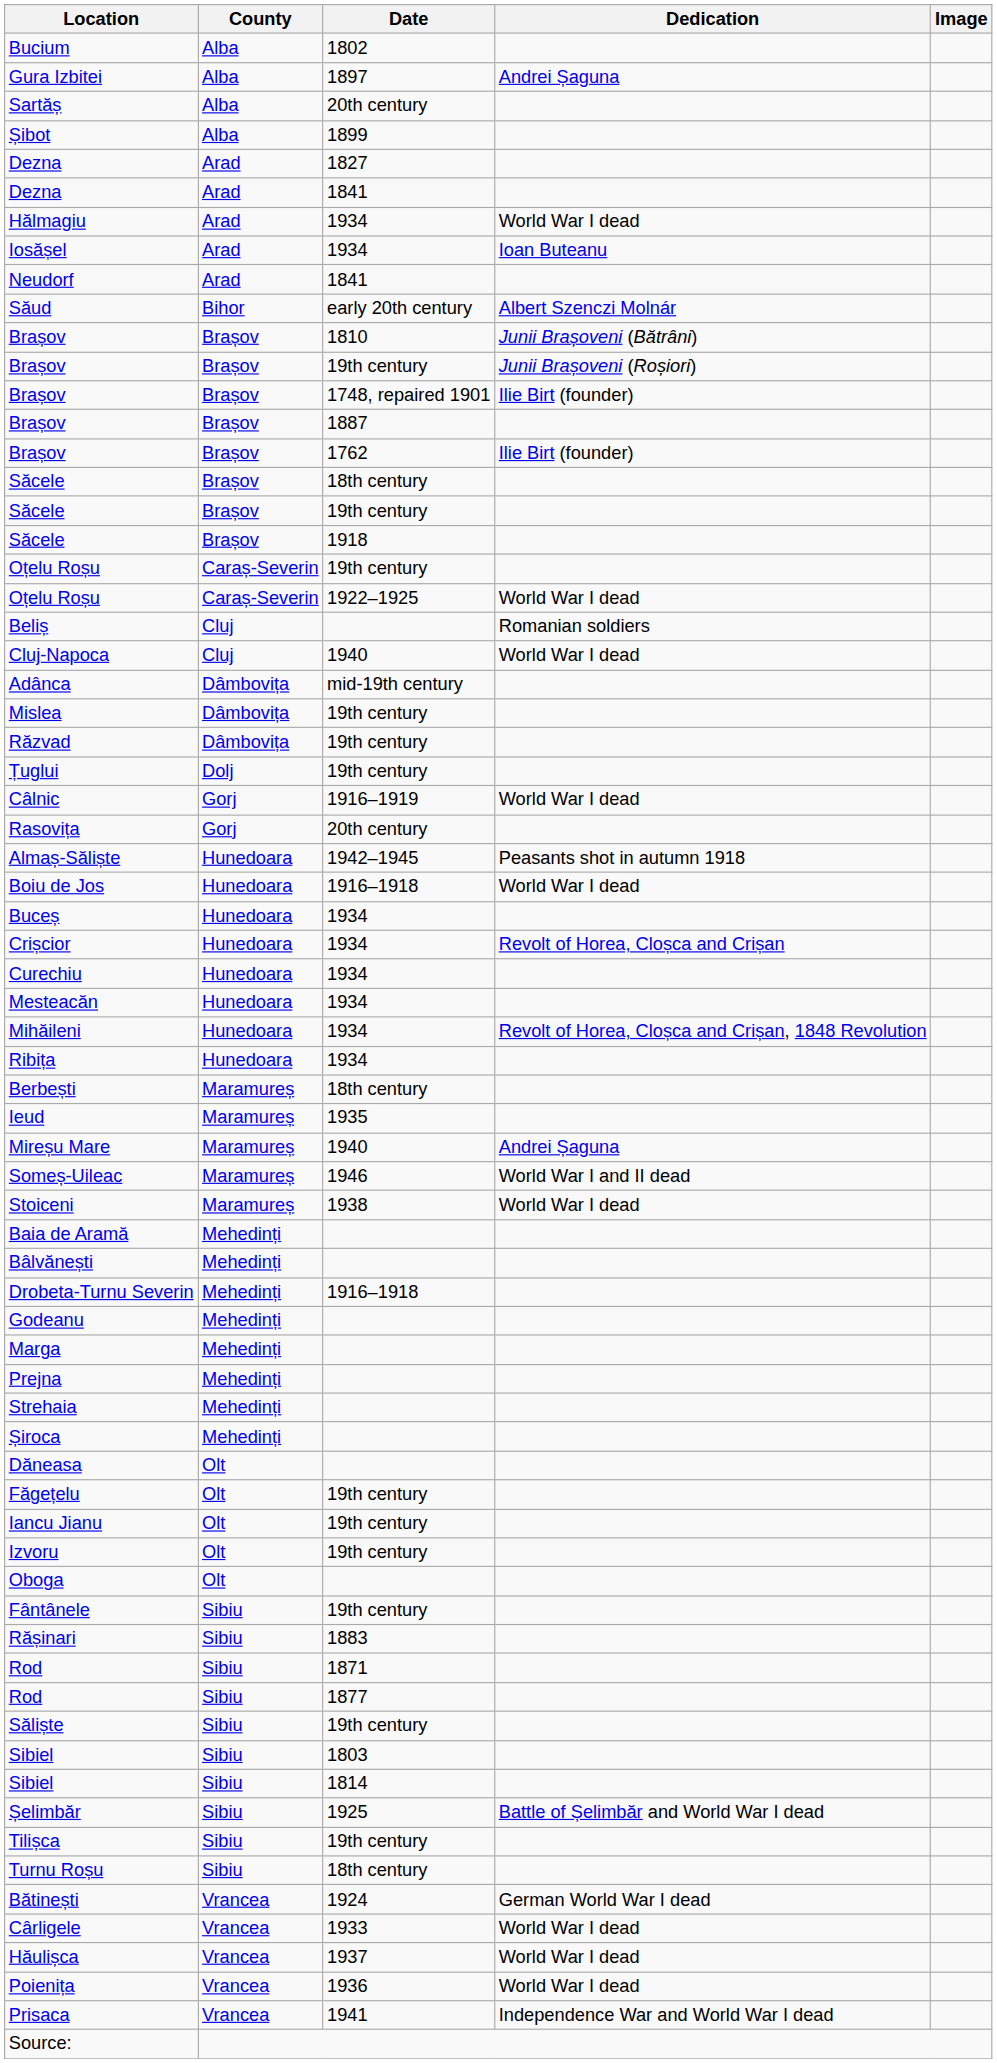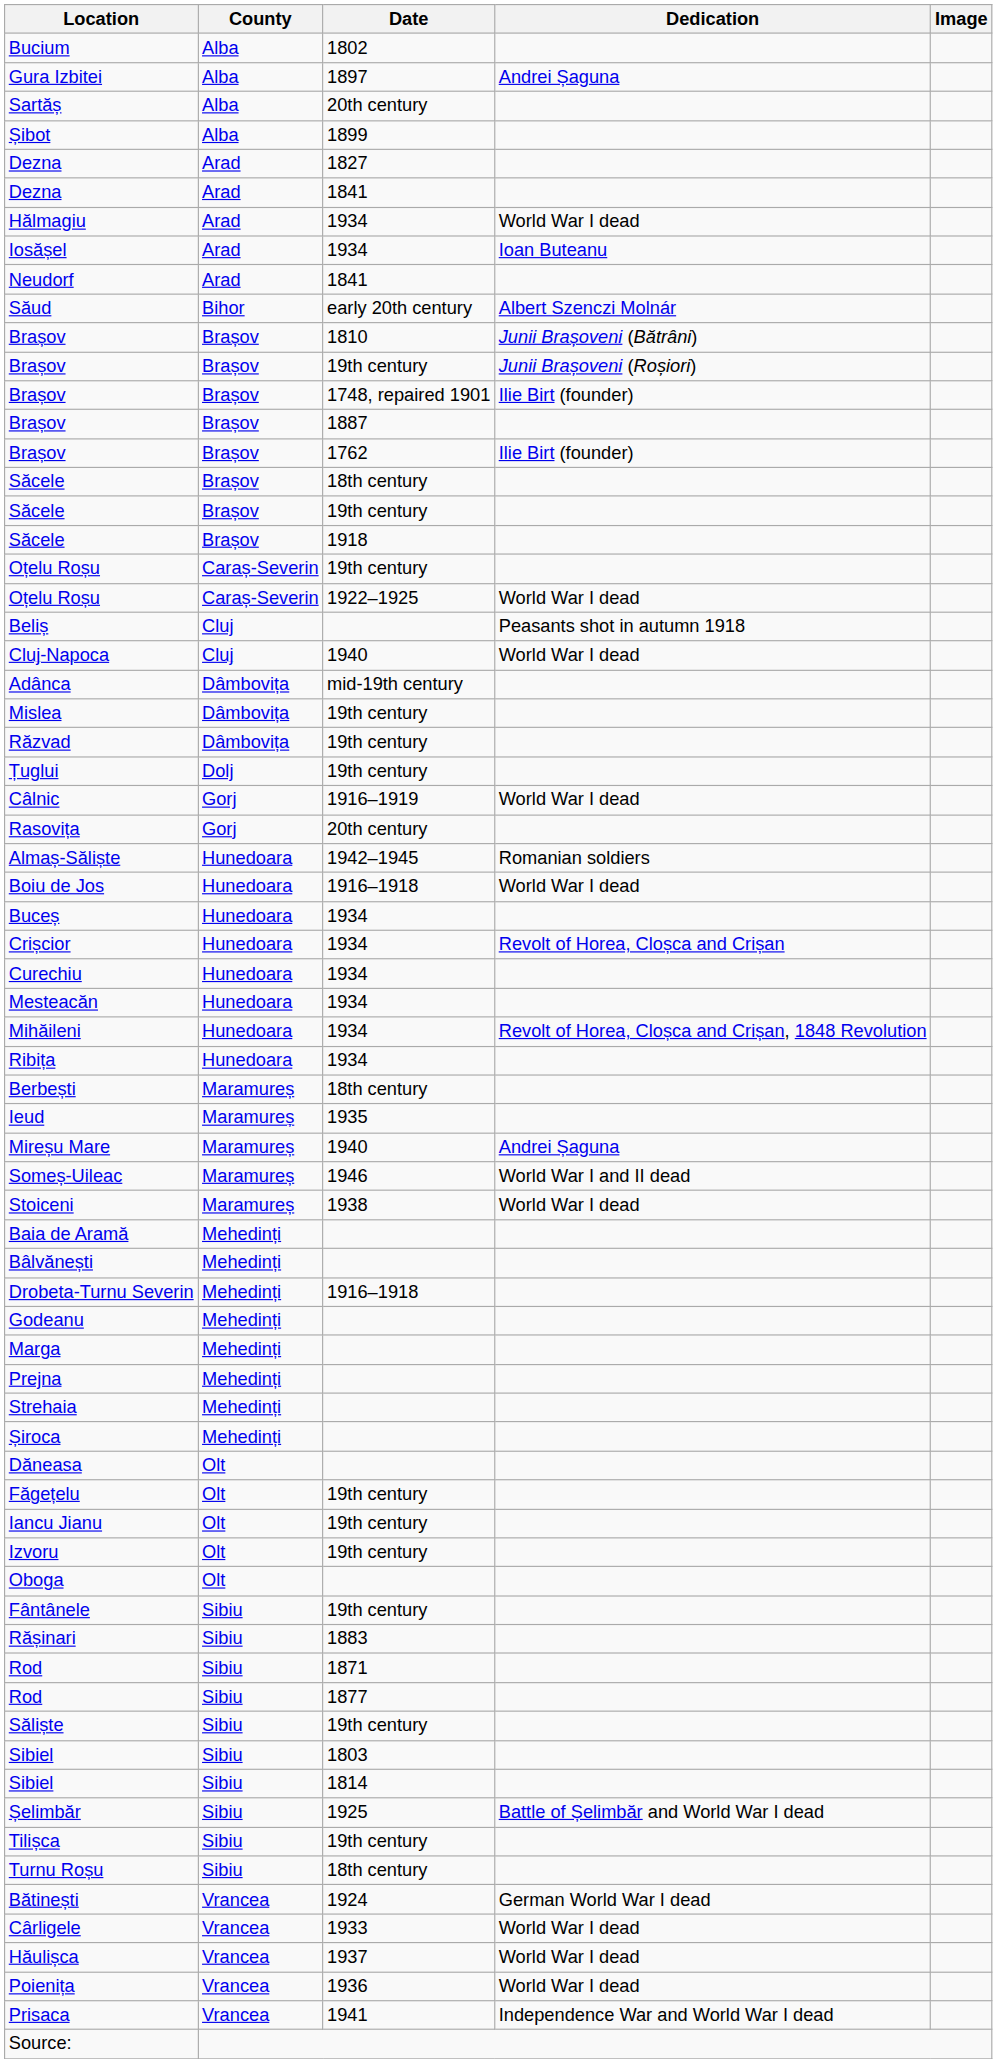 <table class="wikitable sortable">
 <tr>
 <th>Location</th>
 <th>County</th>
 <th>Date</th>
 <th>Dedication</th>
 <th>Image</th>
 </tr>
 <tr>
 <td><a href='#'>Bucium</a></td>
 <td><a href='#'>Alba</a></td>
 <td>1802</td>
 <td></td>
 <td></td>
 </tr>
 <tr>
 <td><a href='#'>Gura Izbitei</a></td>
 <td><a href='#'>Alba</a></td>
 <td>1897</td>
 <td><a href='#'>Andrei Șaguna</a></td>
 <td></td>
 </tr>
 <tr>
 <td><a href='#'>Sartăș</a></td>
 <td><a href='#'>Alba</a></td>
 <td>20th century</td>
 <td></td>
 <td></td>
 </tr>
 <tr>
 <td><a href='#'>Șibot</a></td>
 <td><a href='#'>Alba</a></td>
 <td>1899</td>
 <td></td>
 <td></td>
 </tr>
 <tr>
 <td><a href='#'>Dezna</a></td>
 <td><a href='#'>Arad</a></td>
 <td>1827</td>
 <td></td>
 <td></td>
 </tr>
 <tr>
 <td><a href='#'>Dezna</a></td>
 <td><a href='#'>Arad</a></td>
 <td>1841</td>
 <td></td>
 <td></td>
 </tr>
 <tr>
 <td><a href='#'>Hălmagiu</a></td>
 <td><a href='#'>Arad</a></td>
 <td>1934</td>
 <td>World War I dead</td>
 <td></td>
 </tr>
 <tr>
 <td><a href='#'>Iosășel</a></td>
 <td><a href='#'>Arad</a></td>
 <td>1934</td>
 <td><a href='#'>Ioan Buteanu</a></td>
 <td></td>
 </tr>
 <tr>
 <td><a href='#'>Neudorf</a></td>
 <td><a href='#'>Arad</a></td>
 <td>1841</td>
 <td></td>
 <td></td>
 </tr>
 <tr>
 <td><a href='#'>Săud</a></td>
 <td><a href='#'>Bihor</a></td>
 <td>early 20th century</td>
 <td><a href='#'>Albert Szenczi Molnár</a></td>
 <td></td>
 </tr>
 <tr>
 <td><a href='#'>Brașov</a></td>
 <td><a href='#'>Brașov</a></td>
 <td>1810</td>
 <td><em><a href='#'>Junii Brașoveni</a></em> (<em>Bătrâni</em>)</td>
 <td></td>
 </tr>
 <tr>
 <td><a href='#'>Brașov</a></td>
 <td><a href='#'>Brașov</a></td>
 <td>19th century</td>
 <td><em><a href='#'>Junii Brașoveni</a></em> (<em>Roșiori</em>)</td>
 <td></td>
 </tr>
 <tr>
 <td><a href='#'>Brașov</a></td>
 <td><a href='#'>Brașov</a></td>
 <td>1748, repaired 1901</td>
 <td><a href='#'>Ilie Birt</a> (founder)</td>
 <td></td>
 </tr>
 <tr>
 <td><a href='#'>Brașov</a></td>
 <td><a href='#'>Brașov</a></td>
 <td>1887</td>
 <td></td>
 <td></td>
 </tr>
 <tr>
 <td><a href='#'>Brașov</a></td>
 <td><a href='#'>Brașov</a></td>
 <td>1762</td>
 <td><a href='#'>Ilie Birt</a> (founder)</td>
 <td></td>
 </tr>
 <tr>
 <td><a href='#'>Săcele</a></td>
 <td><a href='#'>Brașov</a></td>
 <td>18th century</td>
 <td></td>
 <td></td>
 </tr>
 <tr>
 <td><a href='#'>Săcele</a></td>
 <td><a href='#'>Brașov</a></td>
 <td>19th century</td>
 <td></td>
 <td></td>
 </tr>
 <tr>
 <td><a href='#'>Săcele</a></td>
 <td><a href='#'>Brașov</a></td>
 <td>1918</td>
 <td></td>
 <td></td>
 </tr>
 <tr>
 <td><a href='#'>Oțelu Roșu</a></td>
 <td><a href='#'>Caraș-Severin</a></td>
 <td>19th century</td>
 <td></td>
 <td></td>
 </tr>
 <tr>
 <td><a href='#'>Oțelu Roșu</a></td>
 <td><a href='#'>Caraș-Severin</a></td>
 <td>1922–1925</td>
 <td>World War I dead</td>
 <td></td>
 </tr>
 <tr>
 <td><a href='#'>Beliș</a></td>
 <td><a href='#'>Cluj</a></td>
 <td></td>
-<td>Romanian soldiers</td>
+<td>Peasants shot in autumn 1918</td>
 <td></td>
 </tr>
 <tr>
 <td><a href='#'>Cluj-Napoca</a></td>
 <td><a href='#'>Cluj</a></td>
 <td>1940</td>
 <td>World War I dead</td>
 <td></td>
 </tr>
 <tr>
 <td><a href='#'>Adânca</a></td>
 <td><a href='#'>Dâmbovița</a></td>
 <td>mid-19th century</td>
 <td></td>
 <td></td>
 </tr>
 <tr>
 <td><a href='#'>Mislea</a></td>
 <td><a href='#'>Dâmbovița</a></td>
 <td>19th century</td>
 <td></td>
 <td></td>
 </tr>
 <tr>
 <td><a href='#'>Răzvad</a></td>
 <td><a href='#'>Dâmbovița</a></td>
 <td>19th century</td>
 <td></td>
 <td></td>
 </tr>
 <tr>
 <td><a href='#'>Țuglui</a></td>
 <td><a href='#'>Dolj</a></td>
 <td>19th century</td>
 <td></td>
 <td></td>
 </tr>
 <tr>
 <td><a href='#'>Câlnic</a></td>
 <td><a href='#'>Gorj</a></td>
 <td>1916–1919</td>
 <td>World War I dead</td>
 <td></td>
 </tr>
 <tr>
 <td><a href='#'>Rasovița</a></td>
 <td><a href='#'>Gorj</a></td>
 <td>20th century</td>
 <td></td>
 <td></td>
 </tr>
 <tr>
 <td><a href='#'>Almaș-Săliște</a></td>
 <td><a href='#'>Hunedoara</a></td>
 <td>1942–1945</td>
-<td>Peasants shot in autumn 1918</td>
+<td>Romanian soldiers</td>
 <td></td>
 </tr>
 <tr>
 <td><a href='#'>Boiu de Jos</a></td>
 <td><a href='#'>Hunedoara</a></td>
 <td>1916–1918</td>
 <td>World War I dead</td>
 <td></td>
 </tr>
 <tr>
 <td><a href='#'>Buceș</a></td>
 <td><a href='#'>Hunedoara</a></td>
 <td>1934</td>
 <td></td>
 <td></td>
 </tr>
 <tr>
 <td><a href='#'>Crișcior</a></td>
 <td><a href='#'>Hunedoara</a></td>
 <td>1934</td>
 <td><a href='#'>Revolt of Horea, Cloșca and Crișan</a></td>
 <td></td>
 </tr>
 <tr>
 <td><a href='#'>Curechiu</a></td>
 <td><a href='#'>Hunedoara</a></td>
 <td>1934</td>
 <td></td>
 <td></td>
 </tr>
 <tr>
 <td><a href='#'>Mesteacăn</a></td>
 <td><a href='#'>Hunedoara</a></td>
 <td>1934</td>
 <td></td>
 <td></td>
 </tr>
 <tr>
 <td><a href='#'>Mihăileni</a></td>
 <td><a href='#'>Hunedoara</a></td>
 <td>1934</td>
 <td><a href='#'>Revolt of Horea, Cloșca and Crișan</a>, <a href='#'>1848 Revolution</a></td>
 <td></td>
 </tr>
 <tr>
 <td><a href='#'>Ribița</a></td>
 <td><a href='#'>Hunedoara</a></td>
 <td>1934</td>
 <td></td>
 <td></td>
 </tr>
 <tr>
 <td><a href='#'>Berbești</a></td>
 <td><a href='#'>Maramureș</a></td>
 <td>18th century</td>
 <td></td>
 <td></td>
 </tr>
 <tr>
 <td><a href='#'>Ieud</a></td>
 <td><a href='#'>Maramureș</a></td>
 <td>1935</td>
 <td></td>
 <td></td>
 </tr>
 <tr>
 <td><a href='#'>Mireșu Mare</a></td>
 <td><a href='#'>Maramureș</a></td>
 <td>1940</td>
 <td><a href='#'>Andrei Șaguna</a></td>
 <td></td>
 </tr>
 <tr>
 <td><a href='#'>Someș-Uileac</a></td>
 <td><a href='#'>Maramureș</a></td>
 <td>1946</td>
 <td>World War I and II dead</td>
 <td></td>
 </tr>
 <tr>
 <td><a href='#'>Stoiceni</a></td>
 <td><a href='#'>Maramureș</a></td>
 <td>1938</td>
 <td>World War I dead</td>
 <td></td>
 </tr>
 <tr>
 <td><a href='#'>Baia de Aramă</a></td>
 <td><a href='#'>Mehedinți</a></td>
 <td></td>
 <td></td>
 <td></td>
 </tr>
 <tr>
 <td><a href='#'>Bâlvănești</a></td>
 <td><a href='#'>Mehedinți</a></td>
 <td></td>
 <td></td>
 <td></td>
 </tr>
 <tr>
 <td><a href='#'>Drobeta-Turnu Severin</a></td>
 <td><a href='#'>Mehedinți</a></td>
 <td>1916–1918</td>
 <td></td>
 <td></td>
 </tr>
 <tr>
 <td><a href='#'>Godeanu</a></td>
 <td><a href='#'>Mehedinți</a></td>
 <td></td>
 <td></td>
 <td></td>
 </tr>
 <tr>
 <td><a href='#'>Marga</a></td>
 <td><a href='#'>Mehedinți</a></td>
 <td></td>
 <td></td>
 <td></td>
 </tr>
 <tr>
 <td><a href='#'>Prejna</a></td>
 <td><a href='#'>Mehedinți</a></td>
 <td></td>
 <td></td>
 <td></td>
 </tr>
 <tr>
 <td><a href='#'>Strehaia</a></td>
 <td><a href='#'>Mehedinți</a></td>
 <td></td>
 <td></td>
 <td></td>
 </tr>
 <tr>
 <td><a href='#'>Șiroca</a></td>
 <td><a href='#'>Mehedinți</a></td>
 <td></td>
 <td></td>
 <td></td>
 </tr>
 <tr>
 <td><a href='#'>Dăneasa</a></td>
 <td><a href='#'>Olt</a></td>
 <td></td>
 <td></td>
 <td></td>
 </tr>
 <tr>
 <td><a href='#'>Făgețelu</a></td>
 <td><a href='#'>Olt</a></td>
 <td>19th century</td>
 <td></td>
 <td></td>
 </tr>
 <tr>
 <td><a href='#'>Iancu Jianu</a></td>
 <td><a href='#'>Olt</a></td>
 <td>19th century</td>
 <td></td>
 <td></td>
 </tr>
 <tr>
 <td><a href='#'>Izvoru</a></td>
 <td><a href='#'>Olt</a></td>
 <td>19th century</td>
 <td></td>
 <td></td>
 </tr>
 <tr>
 <td><a href='#'>Oboga</a></td>
 <td><a href='#'>Olt</a></td>
 <td></td>
 <td></td>
 <td></td>
 </tr>
 <tr>
 <td><a href='#'>Fântânele</a></td>
 <td><a href='#'>Sibiu</a></td>
 <td>19th century</td>
 <td></td>
 <td></td>
 </tr>
 <tr>
 <td><a href='#'>Rășinari</a></td>
 <td><a href='#'>Sibiu</a></td>
 <td>1883</td>
 <td></td>
 <td></td>
 </tr>
 <tr>
 <td><a href='#'>Rod</a></td>
 <td><a href='#'>Sibiu</a></td>
 <td>1871</td>
 <td></td>
 <td></td>
 </tr>
 <tr>
 <td><a href='#'>Rod</a></td>
 <td><a href='#'>Sibiu</a></td>
 <td>1877</td>
 <td></td>
 <td></td>
 </tr>
 <tr>
 <td><a href='#'>Săliște</a></td>
 <td><a href='#'>Sibiu</a></td>
 <td>19th century</td>
 <td></td>
 <td></td>
 </tr>
 <tr>
 <td><a href='#'>Sibiel</a></td>
 <td><a href='#'>Sibiu</a></td>
 <td>1803</td>
 <td></td>
 <td></td>
 </tr>
 <tr>
 <td><a href='#'>Sibiel</a></td>
 <td><a href='#'>Sibiu</a></td>
 <td>1814</td>
 <td></td>
 <td></td>
 </tr>
 <tr>
 <td><a href='#'>Șelimbăr</a></td>
 <td><a href='#'>Sibiu</a></td>
 <td>1925</td>
 <td><a href='#'>Battle of Șelimbăr</a> and World War I dead</td>
 <td></td>
 </tr>
 <tr>
 <td><a href='#'>Tilișca</a></td>
 <td><a href='#'>Sibiu</a></td>
 <td>19th century</td>
 <td></td>
 <td></td>
 </tr>
 <tr>
 <td><a href='#'>Turnu Roșu</a></td>
 <td><a href='#'>Sibiu</a></td>
 <td>18th century</td>
 <td></td>
 <td></td>
 </tr>
 <tr>
 <td><a href='#'>Bătinești</a></td>
 <td><a href='#'>Vrancea</a></td>
 <td>1924</td>
 <td>German World War I dead</td>
 <td></td>
 </tr>
 <tr>
 <td><a href='#'>Cârligele</a></td>
 <td><a href='#'>Vrancea</a></td>
 <td>1933</td>
 <td>World War I dead</td>
 <td></td>
 </tr>
 <tr>
 <td><a href='#'>Hăulișca</a></td>
 <td><a href='#'>Vrancea</a></td>
 <td>1937</td>
 <td>World War I dead</td>
 <td></td>
 </tr>
 <tr>
 <td><a href='#'>Poienița</a></td>
 <td><a href='#'>Vrancea</a></td>
 <td>1936</td>
 <td>World War I dead</td>
 <td></td>
 </tr>
 <tr>
 <td><a href='#'>Prisaca</a></td>
 <td><a href='#'>Vrancea</a></td>
 <td>1941</td>
 <td>Independence War and World War I dead</td>
 <td></td>
 </tr>
 <tr>
 <td>Source:</td>
 </tr>
 </table>
